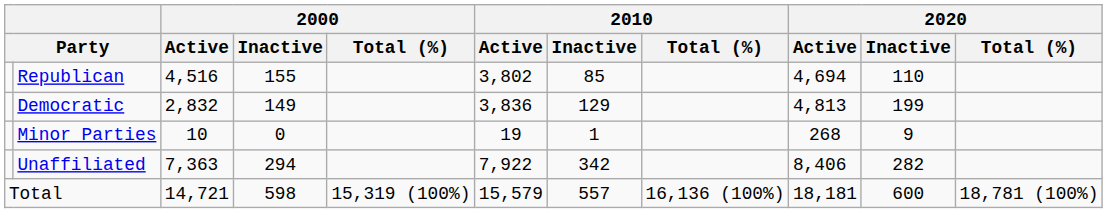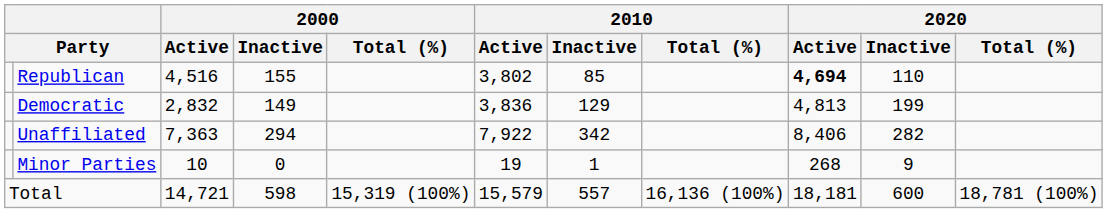 <table class=wikitable>
 <tr>
 <th colspan="2"></th>
 <th colspan="3">2000</th>
 <th colspan="3">2010</th>
 <th colspan="3">2020</th>
 </tr>
 <tr>
 <th colspan = 2>Party</th>
 <th>Active</th>
 <th>Inactive</th>
 <th>Total (%)</th>
 <th>Active</th>
 <th>Inactive</th>
 <th>Total (%)</th>
 <th>Active</th>
 <th>Inactive</th>
 <th>Total (%)</th>
 </tr>
 <tr>
 <td></td>
 <td><a href='#'>Republican</a></td>
 <td>4,516</td>
 <td align = center>155</td>
 <td></td>
 <td>3,802</td>
 <td align=center>85</td>
 <td> </td>
-<td>4,694</td>
+<td><strong>4,694</strong></td>
 <td align = center>110</td>
 <td> </td>
 </tr>
 <tr>
 <td></td>
 <td><a href='#'>Democratic</a></td>
 <td>2,832</td>
 <td align = center>149</td>
 <td></td>
 <td>3,836</td>
 <td align = center>129</td>
 <td> </td>
 <td>4,813</td>
 <td align = center>199</td>
 <td> </td>
 </tr>
 <tr>
 <td></td>
+<td><a href='#'>Unaffiliated</a></td>
+<td>7,363</td>
+<td align = center>294</td>
+<td></td>
+<td>7,922</td>
+<td align = center>342</td>
+<td> </td>
+<td>8,406</td>
+<td align = center>282</td>
+<td> </td>
+</tr>
+<tr>
+<td></td>
 <td><a href='#'>Minor Parties</a></td>
 <td align = center>10</td>
 <td align = center>0</td>
 <td align = center></td>
 <td align = center>19</td>
 <td align = center>1</td>
 <td align = center> </td>
 <td align = center>268</td>
 <td align = center>9</td>
 <td align = center> </td>
-</tr>
-<tr>
-<td></td>
-<td><a href='#'>Unaffiliated</a></td>
-<td>7,363</td>
-<td align = center>294</td>
-<td></td>
-<td>7,922</td>
-<td align = center>342</td>
-<td> </td>
-<td>8,406</td>
-<td align = center>282</td>
-<td> </td>
 </tr>
 <tr>
 <td colspan=2>Total</td>
 <td>14,721</td>
 <td align = center>598</td>
 <td>15,319 (100%)</td>
 <td align = center>15,579</td>
 <td align = center>557</td>
 <td align = center>16,136 (100%)</td>
 <td>18,181</td>
 <td align = center>600</td>
 <td>18,781 (100%)</td>
 </tr>
 </table>
